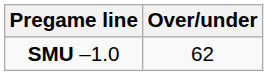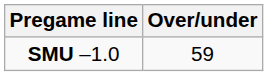 <table class="wikitable">
 <tr align="center">
 <th style=>Pregame line</th>
 <th style=>Over/under</th>
 </tr>
 <tr align="center">
 <td><strong>SMU</strong> –1.0</td>
-<td>62</td>
+<td>59</td>
 </tr>
 </table>
